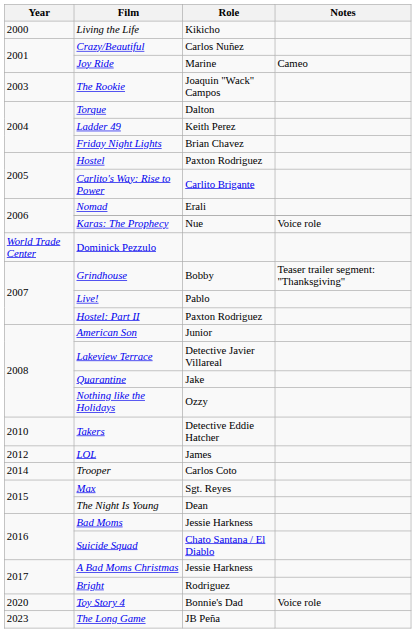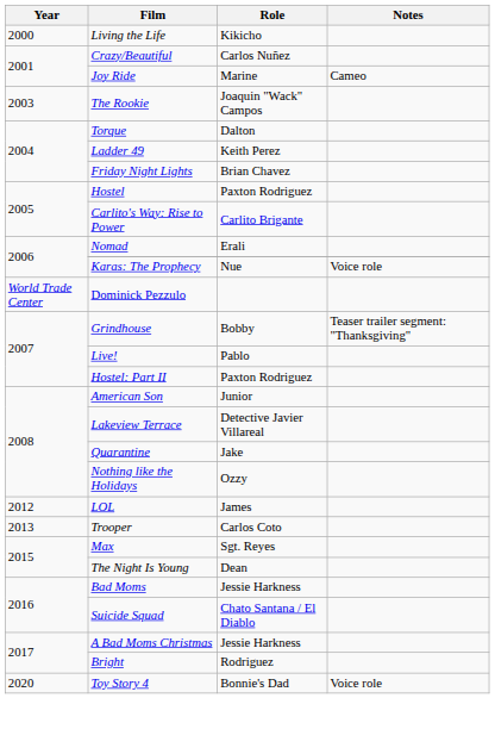 <table class="wikitable sortable">
 <tr>
 <th>Year</th>
 <th>Film</th>
 <th>Role</th>
 <th>Notes</th>
 </tr>
 <tr>
 <td>2000</td>
 <td><em> Living the Life</em></td>
 <td>Kikicho</td>
 <td></td>
 </tr>
 <tr>
 <td rowspan=2>2001</td>
 <td><em><a href='#'>Crazy/Beautiful</a></em></td>
 <td>Carlos Nuñez</td>
 <td></td>
 </tr>
 <tr>
 <td><em><a href='#'>Joy Ride</a></em></td>
 <td>Marine</td>
 <td>Cameo</td>
 </tr>
 <tr>
 <td>2003</td>
 <td><em><a href='#'>The Rookie</a></em></td>
 <td>Joaquin "Wack" Campos</td>
 <td></td>
 </tr>
 <tr>
 <td rowspan=3>2004</td>
 <td><em><a href='#'>Torque</a></em></td>
 <td>Dalton</td>
 <td></td>
 </tr>
 <tr>
 <td><em><a href='#'>Ladder 49</a></em></td>
 <td>Keith Perez</td>
 <td></td>
 </tr>
 <tr>
 <td><em><a href='#'>Friday Night Lights</a></em></td>
 <td>Brian Chavez</td>
 <td></td>
 </tr>
 <tr>
 <td rowspan=2>2005</td>
 <td><em><a href='#'>Hostel</a></em></td>
 <td>Paxton Rodriguez</td>
 <td></td>
 </tr>
 <tr>
 <td><em><a href='#'>Carlito's Way: Rise to Power</a></em></td>
 <td><a href='#'>Carlito Brigante</a></td>
 <td></td>
 </tr>
 <tr>
 <td rowspan=3>2006</td>
 <td><em><a href='#'>Nomad</a></em></td>
 <td>Erali</td>
 <td></td>
 </tr>
 <tr>
 </tr>
 <tr>
 <td><em><a href='#'>Karas: The Prophecy</a></em></td>
 <td>Nue</td>
 <td>Voice role</td>
 </tr>
 <tr>
 <td><em><a href='#'>World Trade Center</a></em></td>
 <td><a href='#'>Dominick Pezzulo</a></td>
 <td></td>
 </tr>
 <tr>
 <td rowspan=3>2007</td>
 <td><em><a href='#'>Grindhouse</a></em></td>
 <td>Bobby</td>
 <td>Teaser trailer segment: "Thanksgiving"</td>
 </tr>
 <tr>
 <td><em><a href='#'>Live!</a></em></td>
 <td>Pablo</td>
 <td></td>
 </tr>
 <tr>
 <td><em><a href='#'>Hostel: Part II</a></em></td>
 <td>Paxton Rodriguez</td>
 <td></td>
 </tr>
 <tr>
 <td rowspan=4>2008</td>
 <td><em><a href='#'>American Son</a></em></td>
 <td>Junior</td>
 <td></td>
 </tr>
 <tr>
 <td><em><a href='#'>Lakeview Terrace</a></em></td>
 <td>Detective Javier Villareal</td>
 <td></td>
 </tr>
 <tr>
 <td><em><a href='#'>Quarantine</a></em></td>
 <td>Jake</td>
 <td></td>
 </tr>
 <tr>
 <td><em><a href='#'>Nothing like the Holidays</a></em></td>
 <td>Ozzy</td>
 <td></td>
 </tr>
 <tr>
-<td>2010</td>
-<td><em><a href='#'>Takers</a></em></td>
-<td>Detective Eddie Hatcher</td>
-<td></td>
-</tr>
-<tr>
 <td>2012</td>
 <td><em><a href='#'>LOL</a></em></td>
 <td>James</td>
 <td></td>
 </tr>
 <tr>
-<td>2014</td>
+<td>2013</td>
 <td><em>Trooper</em></td>
 <td>Carlos Coto</td>
 <td></td>
 </tr>
 <tr>
 <td rowspan=2>2015</td>
 <td><em><a href='#'>Max</a></em></td>
 <td>Sgt. Reyes</td>
 <td></td>
 </tr>
 <tr>
 <td><em>The Night Is Young</em></td>
 <td>Dean</td>
 <td></td>
 </tr>
 <tr>
 <td rowspan=2>2016</td>
 <td><em><a href='#'>Bad Moms</a></em></td>
 <td>Jessie Harkness</td>
 <td></td>
 </tr>
 <tr>
 <td><em><a href='#'>Suicide Squad</a></em></td>
 <td><a href='#'>Chato Santana / El Diablo</a></td>
 <td></td>
 </tr>
 <tr>
 <td rowspan=2>2017</td>
 <td><em><a href='#'>A Bad Moms Christmas</a></em></td>
 <td>Jessie Harkness</td>
 <td></td>
 </tr>
 <tr>
 <td><em><a href='#'>Bright</a></em></td>
 <td>Rodriguez</td>
 <td></td>
 </tr>
 <tr>
 <td>2020</td>
 <td><em><a href='#'>Toy Story 4</a></em></td>
 <td>Bonnie's Dad</td>
 <td>Voice role</td>
 </tr>
-<tr>
-<td>2023</td>
-<td><em><a href='#'>The Long Game</a></em></td>
-<td>JB Peña</td>
-<td></td>
-</tr>
 </table>
